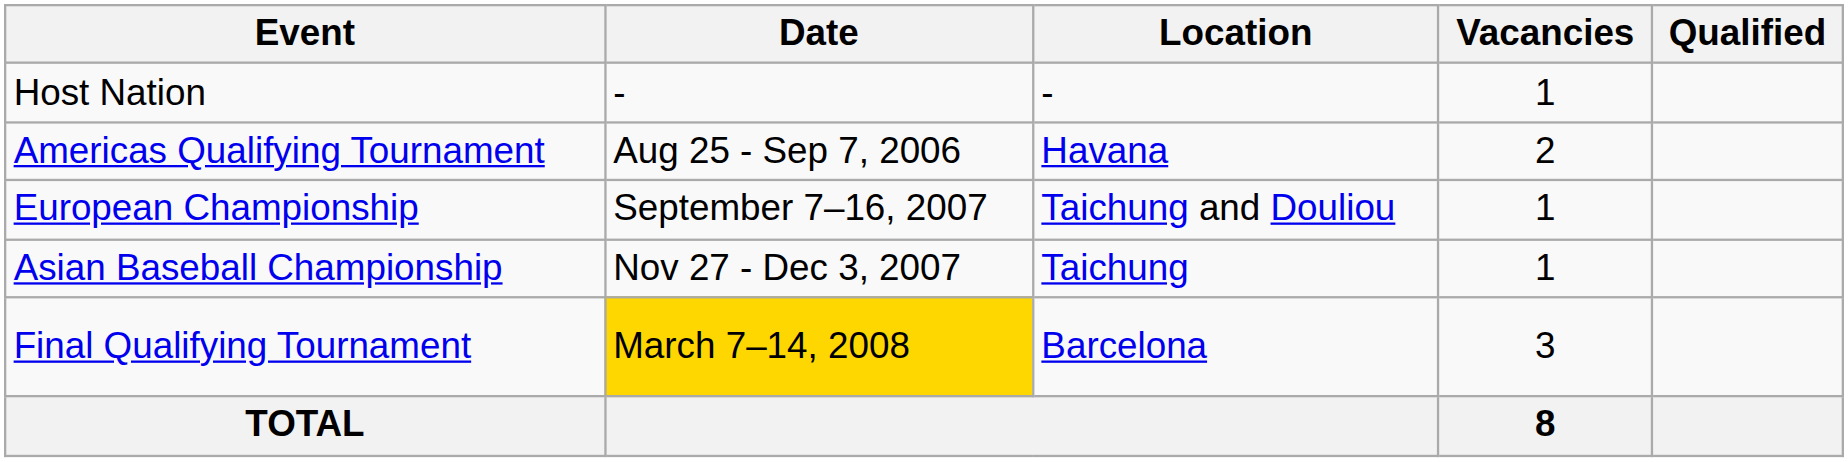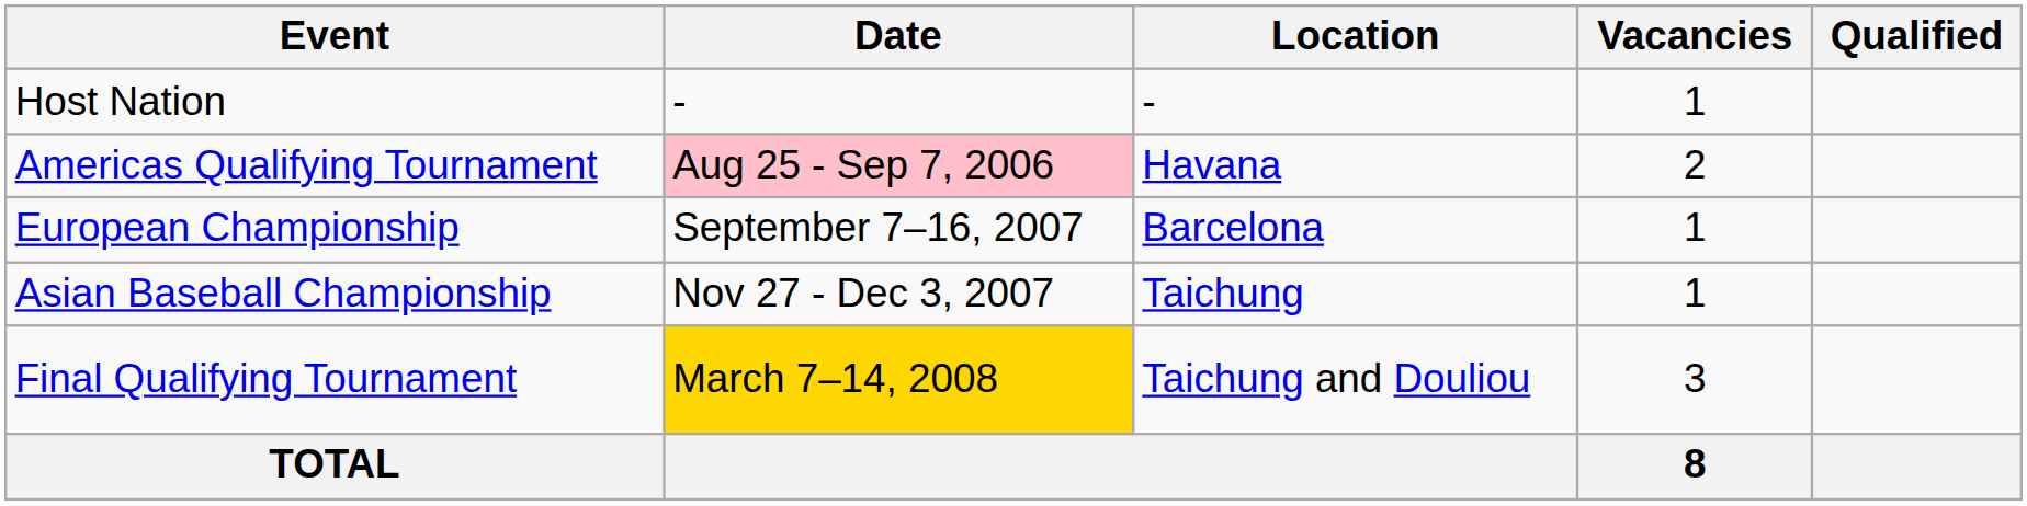 <table class="wikitable" width=800>
 <tr>
 <th>Event</th>
 <th>Date</th>
 <th>Location</th>
 <th>Vacancies</th>
 <th>Qualified</th>
 </tr>
 <tr>
 <td>Host Nation</td>
 <td>-</td>
 <td>-</td>
 <td align=center>1</td>
 <td></td>
 </tr>
 <tr>
 <td><a href='#'>Americas Qualifying Tournament</a> </td>
-<td>Aug 25 - Sep 7, 2006</td>
+<td style="background: pink;">Aug 25 - Sep 7, 2006</td>
 <td> <a href='#'>Havana</a></td>
 <td align=center>2</td>
 <td><br></td>
 </tr>
 <tr>
 <td><a href='#'>European Championship</a></td>
 <td>September 7–16, 2007</td>
-<td> <a href='#'>Taichung</a> and <a href='#'>Douliou</a></td>
+<td> <a href='#'>Barcelona</a></td>
 <td align=center>1</td>
 <td></td>
 </tr>
 <tr>
 <td><a href='#'>Asian Baseball Championship</a></td>
 <td>Nov 27 - Dec 3, 2007</td>
 <td> <a href='#'>Taichung</a></td>
 <td align=center>1</td>
 <td></td>
 </tr>
 <tr>
 <td><a href='#'>Final Qualifying Tournament</a></td>
 <td style="background: gold;">March 7–14, 2008</td>
-<td> <a href='#'>Barcelona</a></td>
+<td> <a href='#'>Taichung</a> and <a href='#'>Douliou</a></td>
 <td align=center>3</td>
 <td><br><br></td>
 </tr>
 <tr>
 <th>TOTAL</th>
 <th colspan="2"></th>
 <th>8</th>
 <th></th>
 </tr>
 </table>
